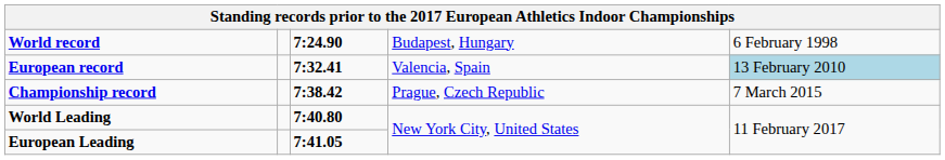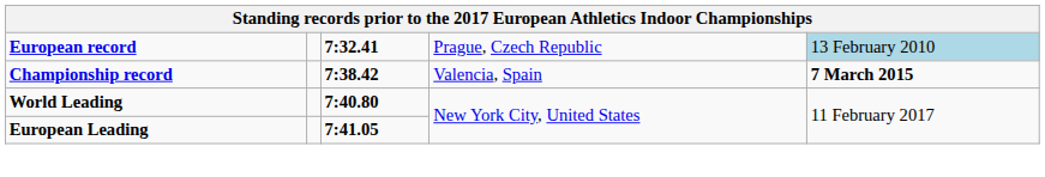 <table class="wikitable" width=75%>
 <tr>
 <th colspan="5">Standing records prior to the 2017 European Athletics Indoor Championships</th>
 </tr>
 <tr>
-<td><strong><a href='#'>World record</a></strong></td>
-<td></td>
-<td><strong>7:24.90</strong></td>
-<td><a href='#'>Budapest</a>, <a href='#'>Hungary</a></td>
-<td>6 February 1998</td>
-</tr>
-<tr>
 <td><strong><a href='#'>European record</a></strong></td>
 <td></td>
 <td><strong>7:32.41</strong></td>
-<td><a href='#'>Valencia</a>, <a href='#'>Spain</a></td>
+<td><a href='#'>Prague</a>, <a href='#'>Czech Republic</a></td>
 <td style="background: lightblue;">13 February 2010</td>
 </tr>
 <tr>
 <td><strong><a href='#'>Championship record</a></strong></td>
 <td></td>
 <td><strong>7:38.42</strong></td>
-<td><a href='#'>Prague</a>, <a href='#'>Czech Republic</a></td>
-<td>7 March 2015</td>
+<td><a href='#'>Valencia</a>, <a href='#'>Spain</a></td>
+<td><strong>7 March 2015</strong></td>
 </tr>
 <tr>
 <td><strong>World Leading</strong></td>
 <td></td>
 <td><strong>7:40.80</strong></td>
 <td rowspan=2><a href='#'>New York City</a>, <a href='#'>United States</a></td>
 <td rowspan=2>11 February 2017</td>
 </tr>
 <tr>
 <td><strong>European Leading</strong></td>
 <td></td>
 <td><strong>7:41.05</strong></td>
 </tr>
 </table>
